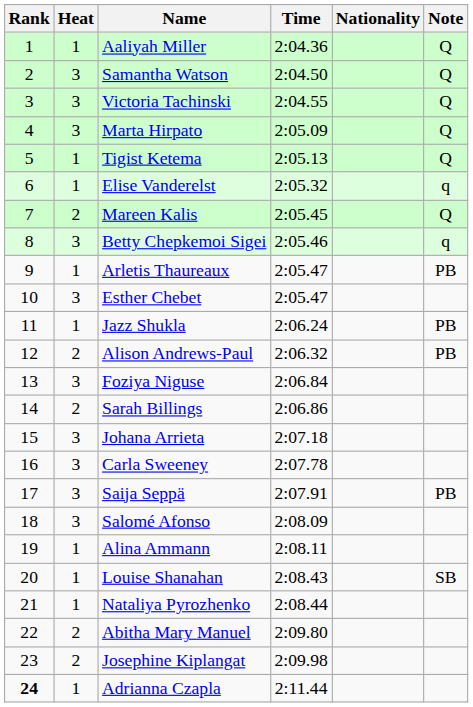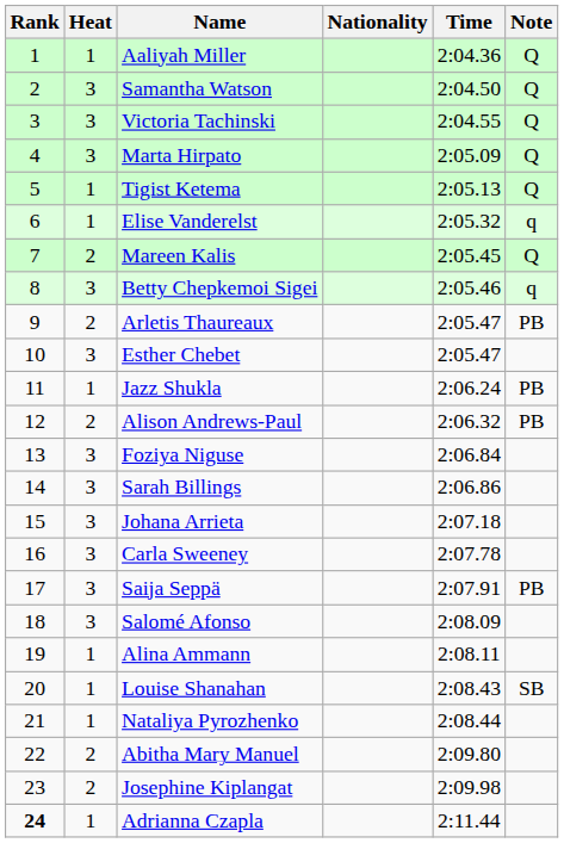 <table class="wikitable sortable" style="text-align:center">
 <tr>
 <th>Rank</th>
 <th>Heat</th>
 <th>Name</th>
+<th>Nationality</th>
 <th>Time</th>
-<th>Nationality</th>
 <th>Note</th>
 </tr>
 <tr bgcolor=ccffcc>
 <td>1</td>
 <td>1</td>
 <td align=left><a href='#'>Aaliyah Miller</a></td>
+<td align=left></td>
 <td>2:04.36</td>
-<td align=left></td>
 <td>Q</td>
 </tr>
 <tr bgcolor=ccffcc>
 <td>2</td>
 <td>3</td>
 <td align=left><a href='#'>Samantha Watson</a></td>
+<td align=left></td>
 <td>2:04.50</td>
-<td align=left></td>
 <td>Q</td>
 </tr>
 <tr bgcolor=ccffcc>
 <td>3</td>
 <td>3</td>
 <td align=left><a href='#'>Victoria Tachinski</a></td>
+<td align=left></td>
 <td>2:04.55</td>
-<td align=left></td>
 <td>Q</td>
 </tr>
 <tr bgcolor=ccffcc>
 <td>4</td>
 <td>3</td>
 <td align=left><a href='#'>Marta Hirpato</a></td>
+<td align=left></td>
 <td>2:05.09</td>
-<td align=left></td>
 <td>Q</td>
 </tr>
 <tr bgcolor=ccffcc>
 <td>5</td>
 <td>1</td>
 <td align=left><a href='#'>Tigist Ketema</a></td>
+<td align=left></td>
 <td>2:05.13</td>
-<td align=left></td>
 <td>Q</td>
 </tr>
 <tr bgcolor=ddffdd>
 <td>6</td>
 <td>1</td>
 <td align=left><a href='#'>Elise Vanderelst</a></td>
+<td align=left></td>
 <td>2:05.32</td>
-<td align=left></td>
 <td>q</td>
 </tr>
 <tr bgcolor=ccffcc>
 <td>7</td>
 <td>2</td>
 <td align=left><a href='#'>Mareen Kalis</a></td>
+<td align=left></td>
 <td>2:05.45</td>
-<td align=left></td>
 <td>Q</td>
 </tr>
 <tr bgcolor=ddffdd>
 <td>8</td>
 <td>3</td>
 <td align=left><a href='#'>Betty Chepkemoi Sigei</a></td>
+<td align=left></td>
 <td>2:05.46</td>
-<td align=left></td>
 <td>q</td>
 </tr>
 <tr>
 <td>9</td>
-<td>1</td>
+<td>2</td>
 <td align=left><a href='#'>Arletis Thaureaux</a></td>
+<td align=left></td>
 <td>2:05.47</td>
-<td align=left></td>
 <td>PB</td>
 </tr>
 <tr>
 <td>10</td>
 <td>3</td>
 <td align=left><a href='#'>Esther Chebet</a></td>
+<td align=left></td>
 <td>2:05.47</td>
-<td align=left></td>
 <td></td>
 </tr>
 <tr>
 <td>11</td>
 <td>1</td>
 <td align=left><a href='#'>Jazz Shukla</a></td>
+<td align=left></td>
 <td>2:06.24</td>
-<td align=left></td>
 <td>PB</td>
 </tr>
 <tr>
 <td>12</td>
 <td>2</td>
 <td align=left><a href='#'>Alison Andrews-Paul</a></td>
+<td align=left></td>
 <td>2:06.32</td>
-<td align=left></td>
 <td>PB</td>
 </tr>
 <tr>
 <td>13</td>
 <td>3</td>
 <td align=left><a href='#'>Foziya Niguse</a></td>
+<td align=left></td>
 <td>2:06.84</td>
-<td align=left></td>
 <td></td>
 </tr>
 <tr>
 <td>14</td>
-<td>2</td>
+<td>3</td>
 <td align=left><a href='#'>Sarah Billings</a></td>
+<td align=left></td>
 <td>2:06.86</td>
-<td align=left></td>
 <td></td>
 </tr>
 <tr>
 <td>15</td>
 <td>3</td>
 <td align=left><a href='#'>Johana Arrieta</a></td>
+<td align=left></td>
 <td>2:07.18</td>
-<td align=left></td>
 <td></td>
 </tr>
 <tr>
 <td>16</td>
 <td>3</td>
 <td align=left><a href='#'>Carla Sweeney</a></td>
+<td align=left></td>
 <td>2:07.78</td>
-<td align=left></td>
 <td></td>
 </tr>
 <tr>
 <td>17</td>
 <td>3</td>
 <td align=left><a href='#'>Saija Seppä</a></td>
+<td align=left></td>
 <td>2:07.91</td>
-<td align=left></td>
 <td>PB</td>
 </tr>
 <tr>
 <td>18</td>
 <td>3</td>
 <td align=left><a href='#'>Salomé Afonso</a></td>
+<td align=left></td>
 <td>2:08.09</td>
-<td align=left></td>
 <td></td>
 </tr>
 <tr>
 <td>19</td>
 <td>1</td>
 <td align=left><a href='#'>Alina Ammann</a></td>
+<td align=left></td>
 <td>2:08.11</td>
-<td align=left></td>
 <td></td>
 </tr>
 <tr>
 <td>20</td>
 <td>1</td>
 <td align=left><a href='#'>Louise Shanahan</a></td>
+<td align=left></td>
 <td>2:08.43</td>
-<td align=left></td>
 <td>SB</td>
 </tr>
 <tr>
 <td>21</td>
 <td>1</td>
 <td align=left><a href='#'>Nataliya Pyrozhenko</a></td>
+<td align=left></td>
 <td>2:08.44</td>
-<td align=left></td>
 <td></td>
 </tr>
 <tr>
 <td>22</td>
 <td>2</td>
 <td align=left><a href='#'>Abitha Mary Manuel</a></td>
+<td align=left></td>
 <td>2:09.80</td>
-<td align=left></td>
 <td></td>
 </tr>
 <tr>
 <td>23</td>
 <td>2</td>
 <td align=left><a href='#'>Josephine Kiplangat</a></td>
+<td align=left></td>
 <td>2:09.98</td>
-<td align=left></td>
 <td></td>
 </tr>
 <tr>
 <td><strong>24</strong></td>
 <td>1</td>
 <td align=left><a href='#'>Adrianna Czapla</a></td>
+<td align=left></td>
 <td>2:11.44</td>
-<td align=left></td>
 <td></td>
 </tr>
 </table>
